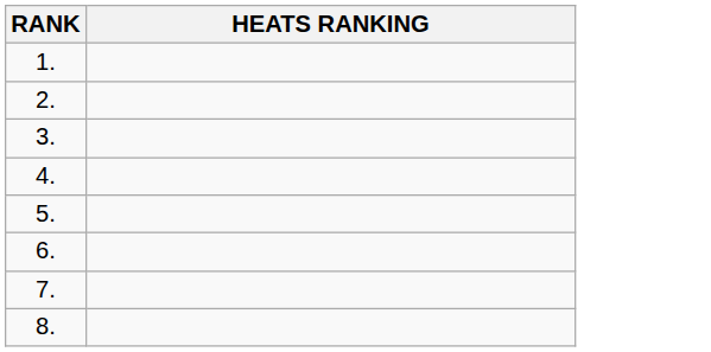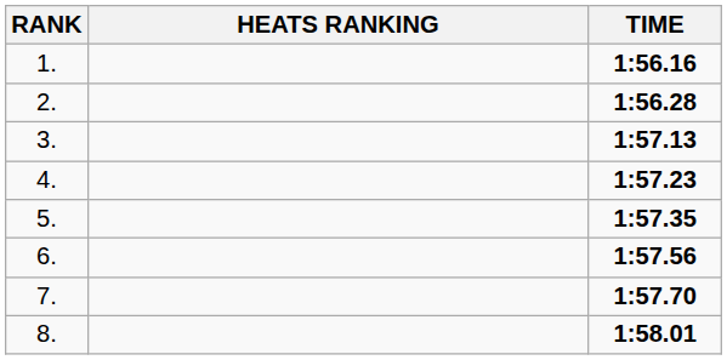 <table class="wikitable">
 <tr>
 <th>RANK</th>
 <th style="width: 20em">HEATS RANKING</th>
+<th style="width: 5em">TIME</th>
 </tr>
 <tr>
 <td align="center">1.</td>
 <td></td>
+<td align="center"><strong>1:56.16</strong></td>
 </tr>
 <tr>
 <td align="center">2.</td>
 <td></td>
+<td align="center"><strong>1:56.28</strong></td>
 </tr>
 <tr>
 <td align="center">3.</td>
 <td></td>
+<td align="center"><strong>1:57.13</strong></td>
 </tr>
 <tr>
 <td align="center">4.</td>
 <td></td>
+<td align="center"><strong>1:57.23</strong></td>
 </tr>
 <tr>
 <td align="center">5.</td>
 <td></td>
+<td align="center"><strong>1:57.35</strong></td>
 </tr>
 <tr>
 <td align="center">6.</td>
 <td></td>
+<td align="center"><strong>1:57.56</strong></td>
 </tr>
 <tr>
 <td align="center">7.</td>
 <td></td>
+<td align="center"><strong>1:57.70</strong></td>
 </tr>
 <tr>
 <td align="center">8.</td>
 <td></td>
+<td align="center"><strong>1:58.01</strong></td>
 </tr>
 </table>
